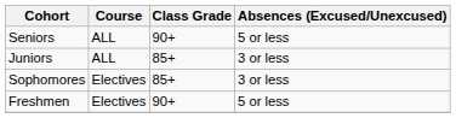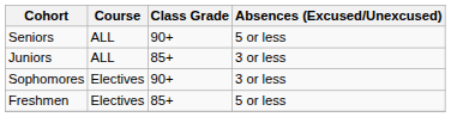 <table class="wikitable">
 <tr>
 <th>Cohort</th>
 <th>Course</th>
 <th>Class Grade</th>
 <th>Absences (Excused/Unexcused)</th>
 </tr>
 <tr>
 <td>Seniors</td>
 <td>ALL</td>
 <td>90+</td>
 <td>5 or less</td>
 </tr>
 <tr>
 <td>Juniors</td>
 <td>ALL</td>
 <td>85+</td>
 <td>3 or less</td>
 </tr>
 <tr>
 <td>Sophomores</td>
 <td>Electives</td>
-<td>85+</td>
+<td>90+</td>
 <td>3 or less</td>
 </tr>
 <tr>
 <td>Freshmen</td>
 <td>Electives</td>
-<td>90+</td>
+<td>85+</td>
 <td>5 or less</td>
 </tr>
 <tr>
 </tr>
 </table>
